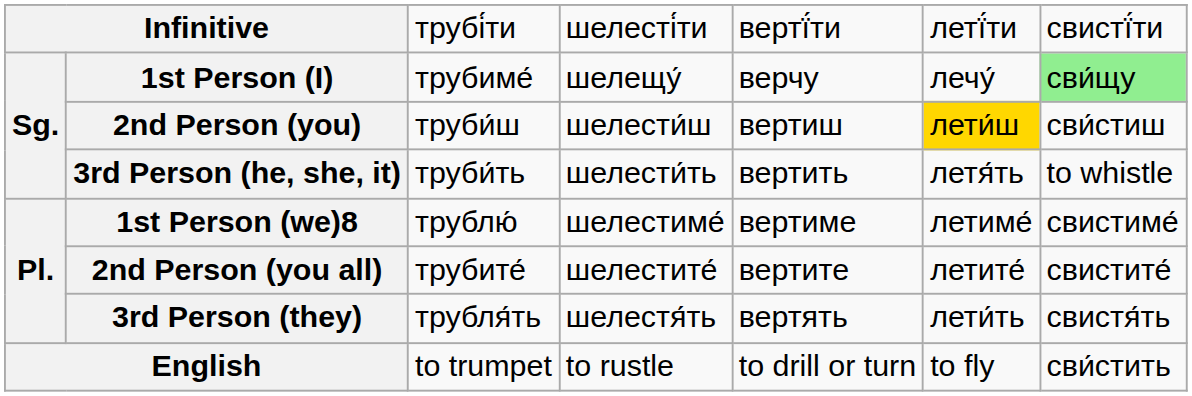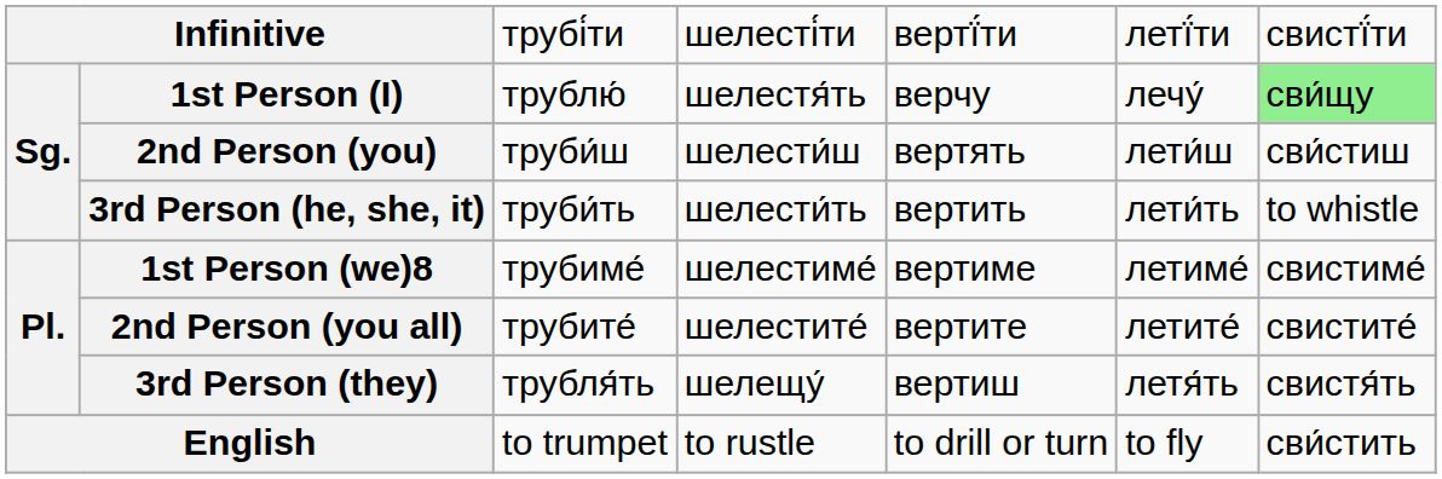 <table class=wikitable>
 <tr>
 <th colspan="2">Infinitive</th>
 <td>трубі́ти</td>
 <td>шелесті́ти</td>
 <td>вертї́ти</td>
 <td>летї́ти</td>
 <td>свистї́ти</td>
 </tr>
 <tr>
 <th rowspan="3">Sg.</th>
 <th>1st Person (I)</th>
-<td>трубиме́</td>
-<td>шелещу́</td>
+<td>трублю́</td>
+<td>шелестя́ть</td>
 <td>верчу</td>
 <td>лечу́</td>
 <td style="background: lightgreen;">сви́щу</td>
 </tr>
 <tr>
 <th>2nd Person (you)</th>
 <td>труби́ш</td>
 <td>шелести́ш</td>
-<td>вертиш</td>
-<td style="background: gold;">лети́ш</td>
+<td>вертять</td>
+<td>лети́ш</td>
 <td>сви́стиш</td>
 </tr>
 <tr>
 <th>3rd Person (he, she, it)</th>
 <td>труби́ть</td>
 <td>шелести́ть</td>
 <td>вертить</td>
-<td>летя́ть</td>
+<td>лети́ть</td>
 <td>to whistle</td>
 </tr>
 <tr>
 <th rowspan="3">Pl.</th>
 <th>1st Person (we)8</th>
-<td>трублю́</td>
+<td>трубиме́</td>
 <td>шелестиме́</td>
 <td>вертиме</td>
 <td>летиме́</td>
 <td>свистиме́</td>
 </tr>
 <tr>
 <th>2nd Person (you all)</th>
 <td>трубите́</td>
 <td>шелестите́</td>
 <td>вертите</td>
 <td>летите́</td>
 <td>свистите́</td>
 </tr>
 <tr>
 <th>3rd Person (they)</th>
 <td>трубля́ть</td>
-<td>шелестя́ть</td>
-<td>вертять</td>
-<td>лети́ть</td>
+<td>шелещу́</td>
+<td>вертиш</td>
+<td>летя́ть</td>
 <td>свистя́ть</td>
 </tr>
 <tr>
 <th colspan="2">English</th>
 <td>to trumpet</td>
 <td>to rustle</td>
 <td>to drill or turn</td>
 <td>to fly</td>
 <td>сви́стить</td>
 </tr>
 </table>
